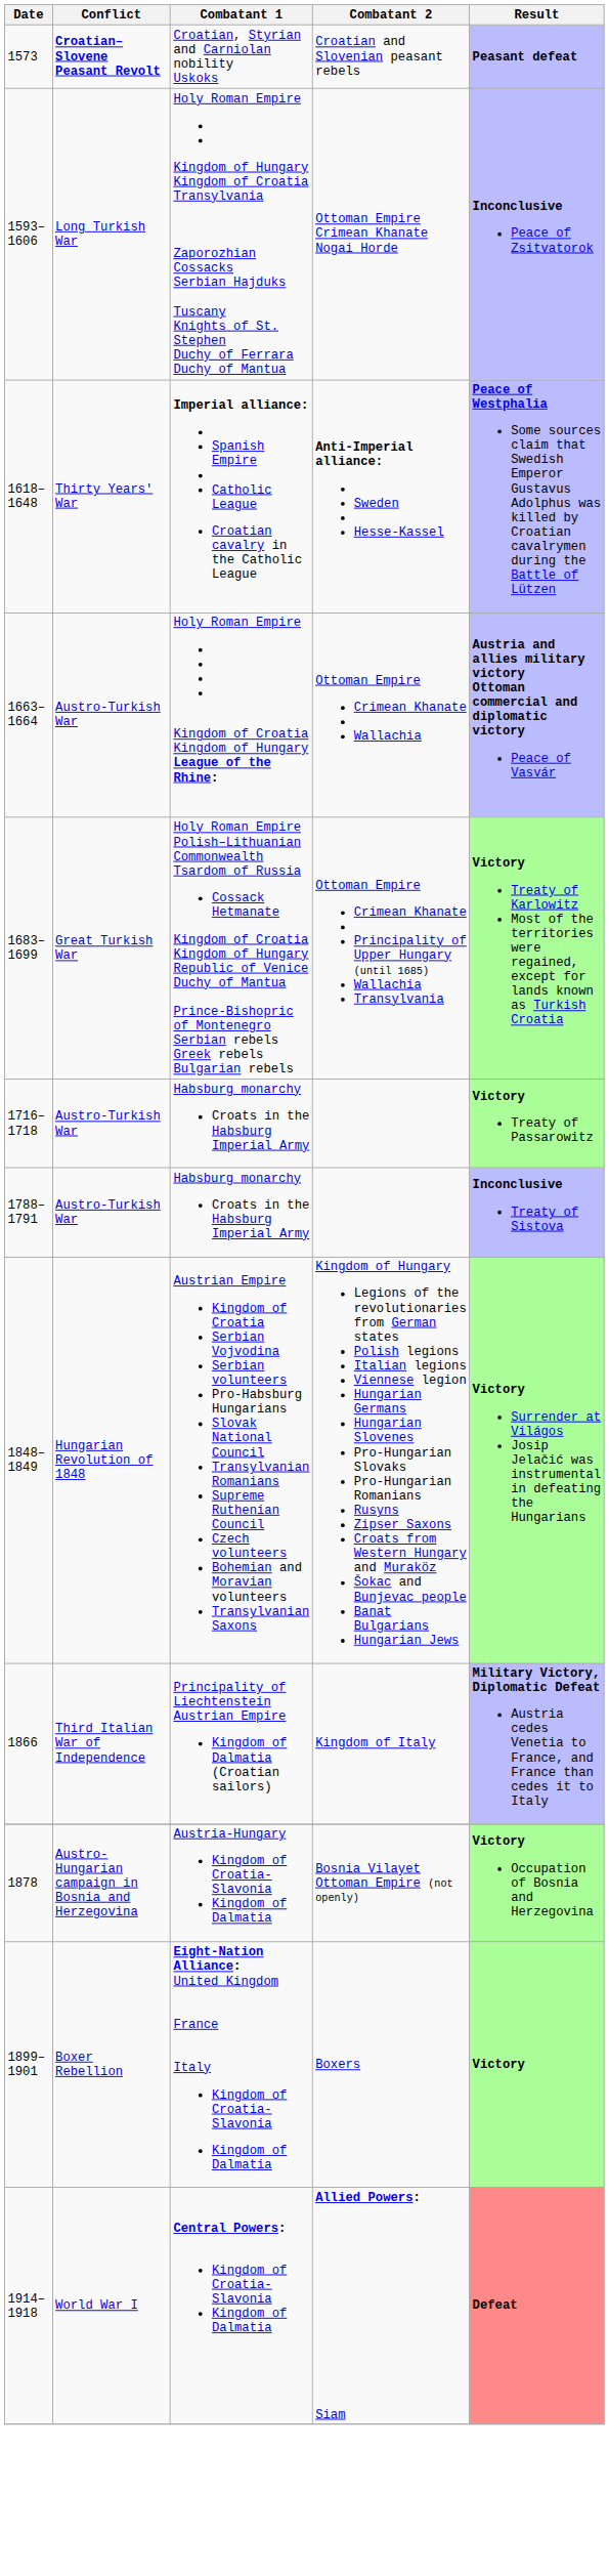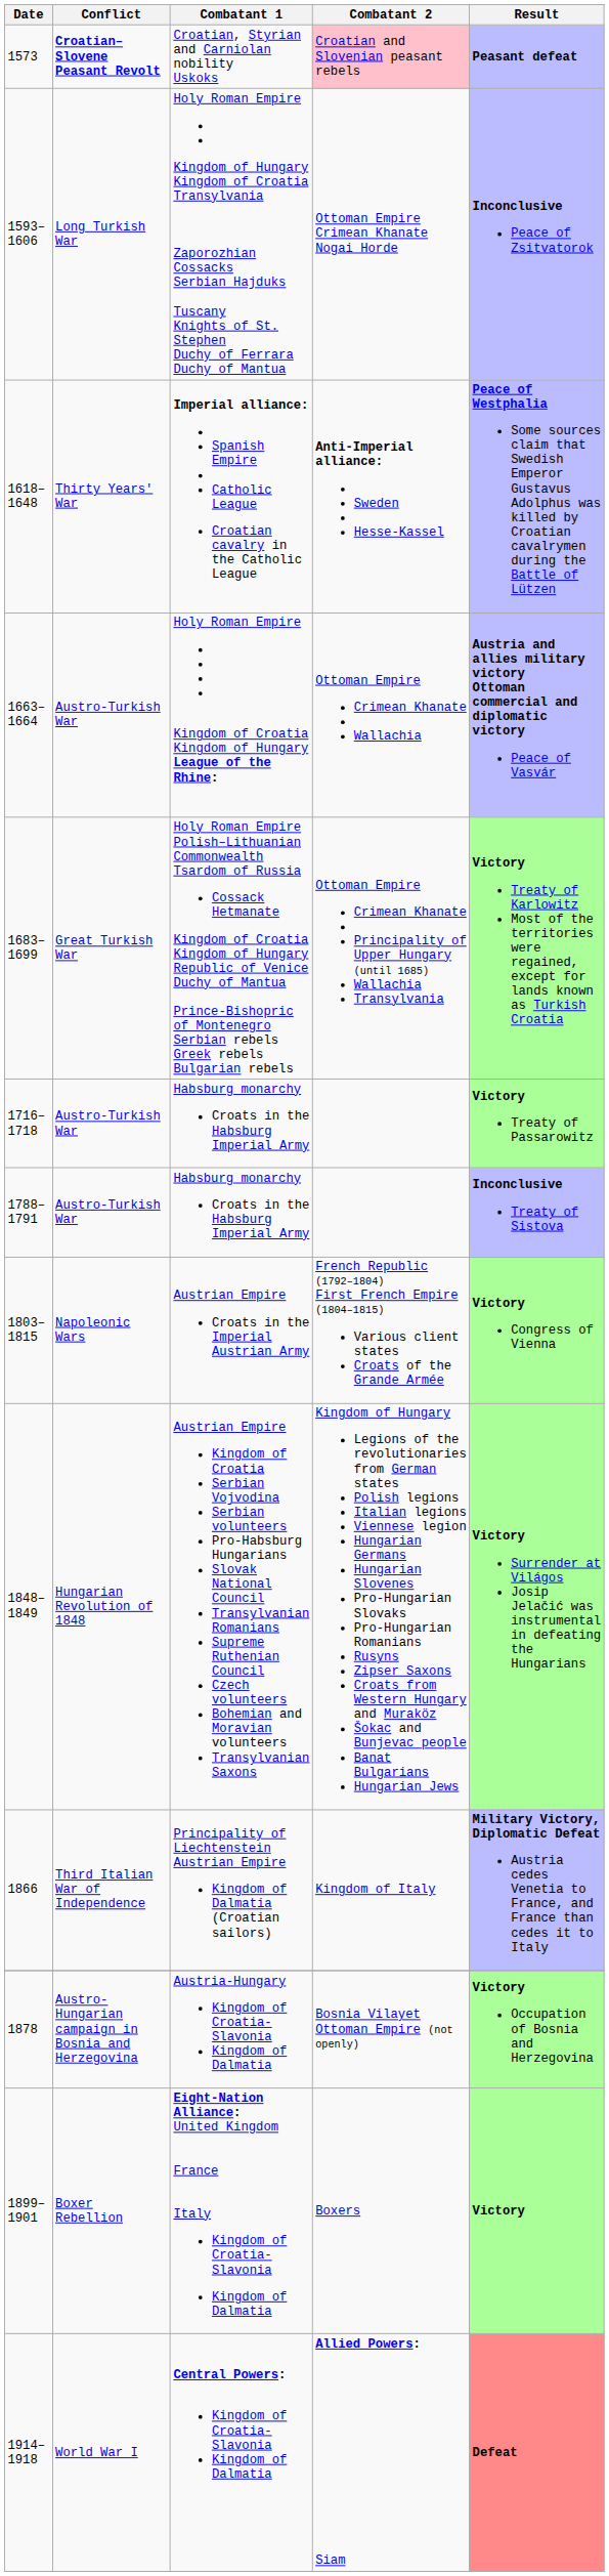 <table class="wikitable" width="100%">
 <tr>
 <th width="10%">Date</th>
 <th width="30%">Conflict</th>
 <th width="20%">Combatant 1</th>
 <th width="20%">Combatant 2</th>
 <th width="20%">Result</th>
 </tr>
 <tr>
 <td>1573</td>
 <td><strong><a href='#'>Croatian–Slovene Peasant Revolt</a></strong></td>
 <td><a href='#'>Croatian</a>, <a href='#'>Styrian</a> and <a href='#'>Carniolan</a> nobility<br><a href='#'>Uskoks</a></td>
-<td><a href='#'>Croatian</a> and <a href='#'>Slovenian</a> peasant rebels</td>
+<td style="background: pink;"><a href='#'>Croatian</a> and <a href='#'>Slovenian</a> peasant rebels</td>
 <td style="background:#BBF"><strong>Peasant defeat</strong></td>
 </tr>
 <tr>
 <td>1593–1606</td>
 <td><a href='#'>Long Turkish War</a></td>
 <td> <a href='#'>Holy Roman Empire</a><br><ul><li></li><li></li></ul> <a href='#'>Kingdom of Hungary</a><br> <a href='#'>Kingdom of Croatia</a><br> <a href='#'>Transylvania</a><br> <br>  <br> <br> <a href='#'>Zaporozhian Cossacks</a><br> <a href='#'>Serbian Hajduks</a><br> <br> <a href='#'>Tuscany</a> <br> <a href='#'>Knights of St. Stephen</a><br> <a href='#'>Duchy of Ferrara</a><br> <a href='#'>Duchy of Mantua</a><br></td>
 <td> <a href='#'>Ottoman Empire</a><br> <a href='#'>Crimean Khanate</a><br> <a href='#'>Nogai Horde</a></td>
 <td style="background:#BBF"><strong>Inconclusive</strong><br><ul><li><a href='#'>Peace of Zsitvatorok</a></li></ul></td>
 </tr>
 <tr>
 <td>1618–1648</td>
 <td><a href='#'>Thirty Years' War</a></td>
 <td><strong>Imperial alliance:</strong><br><ul><li></li><li> <a href='#'>Spanish Empire</a></li><li></li><li> <a href='#'>Catholic League</a></li></ul><ul><li><a href='#'>Croatian cavalry</a> in the Catholic League</li></ul></td>
 <td><strong>Anti-Imperial alliance:</strong><br><ul><li></li><li> <a href='#'>Sweden</a></li><li></li><li> <a href='#'>Hesse-Kassel</a></li></ul></td>
 <td style="background:#BBF"><strong><a href='#'>Peace of Westphalia</a></strong><br><ul><li>Some sources claim that Swedish Emperor Gustavus Adolphus was killed by Croatian cavalrymen during the <a href='#'>Battle of Lützen</a></li></ul></td>
 </tr>
 <tr>
 <td>1663–1664</td>
 <td><a href='#'>Austro-Turkish War</a></td>
 <td> <a href='#'>Holy Roman Empire</a><br><ul><li></li><li></li><li></li><li></li></ul><br> <a href='#'>Kingdom of Croatia</a><br> <a href='#'>Kingdom of Hungary</a><br><strong><a href='#'>League of the Rhine</a>:</strong><br><br><br></td>
 <td> <a href='#'>Ottoman Empire</a><br><ul><li> <a href='#'>Crimean Khanate</a></li><li></li><li> <a href='#'>Wallachia</a></li></ul></td>
 <td style="background:#BBF"><strong>Austria and allies military victory<br>Ottoman commercial and diplomatic victory</strong><br><ul><li><a href='#'>Peace of Vasvár</a></li></ul></td>
 </tr>
 <tr>
 <td>1683–1699</td>
 <td><a href='#'>Great Turkish War</a></td>
 <td> <a href='#'>Holy Roman Empire</a><br> <a href='#'>Polish–Lithuanian Commonwealth</a> <br> <a href='#'>Tsardom of Russia</a><ul><li><small></small> <a href='#'>Cossack Hetmanate</a></li></ul> <a href='#'>Kingdom of Croatia</a><br> <a href='#'>Kingdom of Hungary</a> <br> <a href='#'>Republic of Venice</a> <br> <a href='#'>Duchy of Mantua</a> <br> <br> <a href='#'>Prince-Bishopric of Montenegro</a> <br><a href='#'>Serbian</a> rebels <br><a href='#'>Greek</a> rebels <br><a href='#'>Bulgarian</a> rebels</td>
 <td> <a href='#'>Ottoman Empire</a><br><ul><li> <a href='#'>Crimean Khanate</a></li><li></li><li><a href='#'>Principality of Upper Hungary</a> <small>(until 1685)</small></li><li> <a href='#'>Wallachia</a></li><li><a href='#'>Transylvania</a></li></ul></td>
 <td style="background:#AF9"><strong>Victory</strong><br><ul><li><a href='#'>Treaty of Karlowitz</a></li><li>Most of the territories were regained, except for lands known as <a href='#'>Turkish Croatia</a></li></ul></td>
 </tr>
 <tr>
 <td>1716–1718</td>
 <td><a href='#'>Austro-Turkish War</a></td>
 <td> <a href='#'>Habsburg monarchy</a><br><ul><li>Croats in the <a href='#'>Habsburg Imperial Army</a></li></ul></td>
 <td></td>
 <td style="background:#AF9"><strong>Victory</strong><br><ul><li>Treaty of Passarowitz</li></ul></td>
 </tr>
 <tr>
 <td>1788–1791</td>
 <td><a href='#'>Austro-Turkish War</a></td>
 <td> <a href='#'>Habsburg monarchy</a><br><ul><li>Croats in the <a href='#'>Habsburg Imperial Army</a></li></ul></td>
 <td></td>
 <td style="background:#BBF"><strong>Inconclusive</strong><br><ul><li><a href='#'>Treaty of Sistova</a></li></ul></td>
 </tr>
 <tr>
+<td>1803–1815</td>
+<td><a href='#'>Napoleonic Wars</a></td>
+<td> <a href='#'>Austrian Empire</a><br><ul><li>Croats in the <a href='#'>Imperial Austrian Army</a></li></ul></td>
+<td> <a href='#'>French Republic</a> <small>(1792–1804)</small><br> <a href='#'>First French Empire</a> <small>(1804–1815)</small><br><ul><li>Various client states</li><li><a href='#'>Croats</a> of the <a href='#'>Grande Armée</a></li></ul></td>
+<td style="background:#AF9"><strong>Victory</strong><br><ul><li>Congress of Vienna</li></ul></td>
+</tr>
+<tr>
 <td>1848–1849</td>
 <td><a href='#'>Hungarian Revolution of 1848</a></td>
 <td> <a href='#'>Austrian Empire</a><br><ul><li> <a href='#'>Kingdom of Croatia</a></li><li> <a href='#'>Serbian Vojvodina</a></li><li> <a href='#'>Serbian volunteers</a></li><li> Pro-Habsburg Hungarians</li><li> <a href='#'>Slovak National Council</a></li><li> <a href='#'>Transylvanian Romanians</a></li><li> <a href='#'>Supreme Ruthenian Council</a></li><li> <a href='#'>Czech volunteers</a></li><li> <a href='#'>Bohemian</a> and <a href='#'>Moravian</a> volunteers</li><li> <a href='#'>Transylvanian Saxons</a></li></ul></td>
 <td> <a href='#'>Kingdom of Hungary</a><br><ul><li> Legions of the revolutionaries from <a href='#'>German</a> states</li><li> <a href='#'>Polish</a> legions</li><li> <a href='#'>Italian</a> legions</li><li><a href='#'>Viennese</a> legion</li><li><a href='#'>Hungarian Germans</a></li><li><a href='#'>Hungarian Slovenes</a></li><li>Pro-Hungarian Slovaks</li><li>Pro-Hungarian Romanians</li><li><a href='#'>Rusyns</a></li><li><a href='#'>Zipser Saxons</a></li><li><a href='#'>Croats from Western Hungary</a> and <a href='#'>Muraköz</a></li><li><a href='#'>Šokac</a> and <a href='#'>Bunjevac people</a></li><li><a href='#'>Banat Bulgarians</a></li><li><a href='#'>Hungarian Jews</a></li></ul></td>
 <td style="Background:#AF9"><strong>Victory</strong><br><ul><li><a href='#'>Surrender at Világos</a></li><li>Josip Jelačić was instrumental in defeating the Hungarians</li></ul></td>
 </tr>
 <tr>
 <td>1866</td>
 <td><a href='#'>Third Italian War of Independence</a></td>
 <td> <a href='#'>Principality of Liechtenstein</a><br> <a href='#'>Austrian Empire</a><ul><li> <a href='#'>Kingdom of Dalmatia</a> (Croatian sailors)</li></ul></td>
 <td> <a href='#'>Kingdom of Italy</a></td>
 <td style="background:#BBF"><strong>Military Victory, Diplomatic Defeat</strong><br><ul><li>Austria cedes Venetia to France, and France than cedes it to Italy</li></ul></td>
 </tr>
 <tr>
 </tr>
 <tr>
 <td>1878</td>
 <td><a href='#'>Austro-Hungarian campaign in Bosnia and Herzegovina</a></td>
 <td> <a href='#'>Austria-Hungary</a><br><ul><li> <a href='#'>Kingdom of Croatia-Slavonia</a></li><li> <a href='#'>Kingdom of Dalmatia</a></li></ul></td>
 <td> <a href='#'>Bosnia Vilayet</a><br> <a href='#'>Ottoman Empire</a> <small>(not openly)</small></td>
 <td style="background:#AF9"><strong>Victory</strong><br><ul><li>Occupation of Bosnia and Herzegovina</li></ul></td>
 </tr>
 <tr>
 <td>1899–1901</td>
 <td><a href='#'>Boxer Rebellion</a></td>
 <td><strong><a href='#'>Eight-Nation Alliance</a>:</strong><br> <a href='#'>United Kingdom</a><br><br><br> <a href='#'>France</a><br><br><br> <a href='#'>Italy</a><br><ul><li> <a href='#'>Kingdom of Croatia-Slavonia</a></li></ul><ul><li> <a href='#'>Kingdom of Dalmatia</a></li></ul></td>
 <td> <a href='#'>Boxers</a><br></td>
 <td style="background:#AF9"><strong>Victory</strong></td>
 </tr>
 <tr>
 <td>1914–1918</td>
 <td><a href='#'>World War I</a></td>
 <td><strong><a href='#'>Central Powers</a>:</strong><br> <br><ul><li> <a href='#'>Kingdom of Croatia-Slavonia</a></li><li> <a href='#'>Kingdom of Dalmatia</a></li></ul><br><br><br></td>
 <td><strong><a href='#'>Allied Powers</a>:</strong> <br> <br> <br> <br> <br> <br> <br> <br> <br> <br> <br> <br> <br> <br> <br>  <a href='#'>Siam</a><br></td>
 <td style="background:#F88"><strong>Defeat</strong></td>
 </tr>
 <tr>
 </tr>
 </table>
